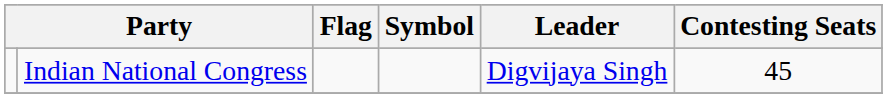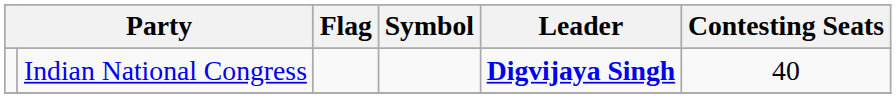 <table class="wikitable" style="text-align:center">
 <tr>
 <th colspan="2">Party</th>
 <th>Flag</th>
 <th>Symbol</th>
 <th>Leader</th>
 <th>Contesting Seats</th>
 </tr>
 <tr>
 <td></td>
 <td><a href='#'>Indian National Congress</a></td>
 <td></td>
 <td></td>
-<td><a href='#'>Digvijaya Singh</a></td>
-<td>45</td>
+<td><strong><a href='#'>Digvijaya Singh</a></strong></td>
+<td>40</td>
 </tr>
 <tr>
 </tr>
 </table>
